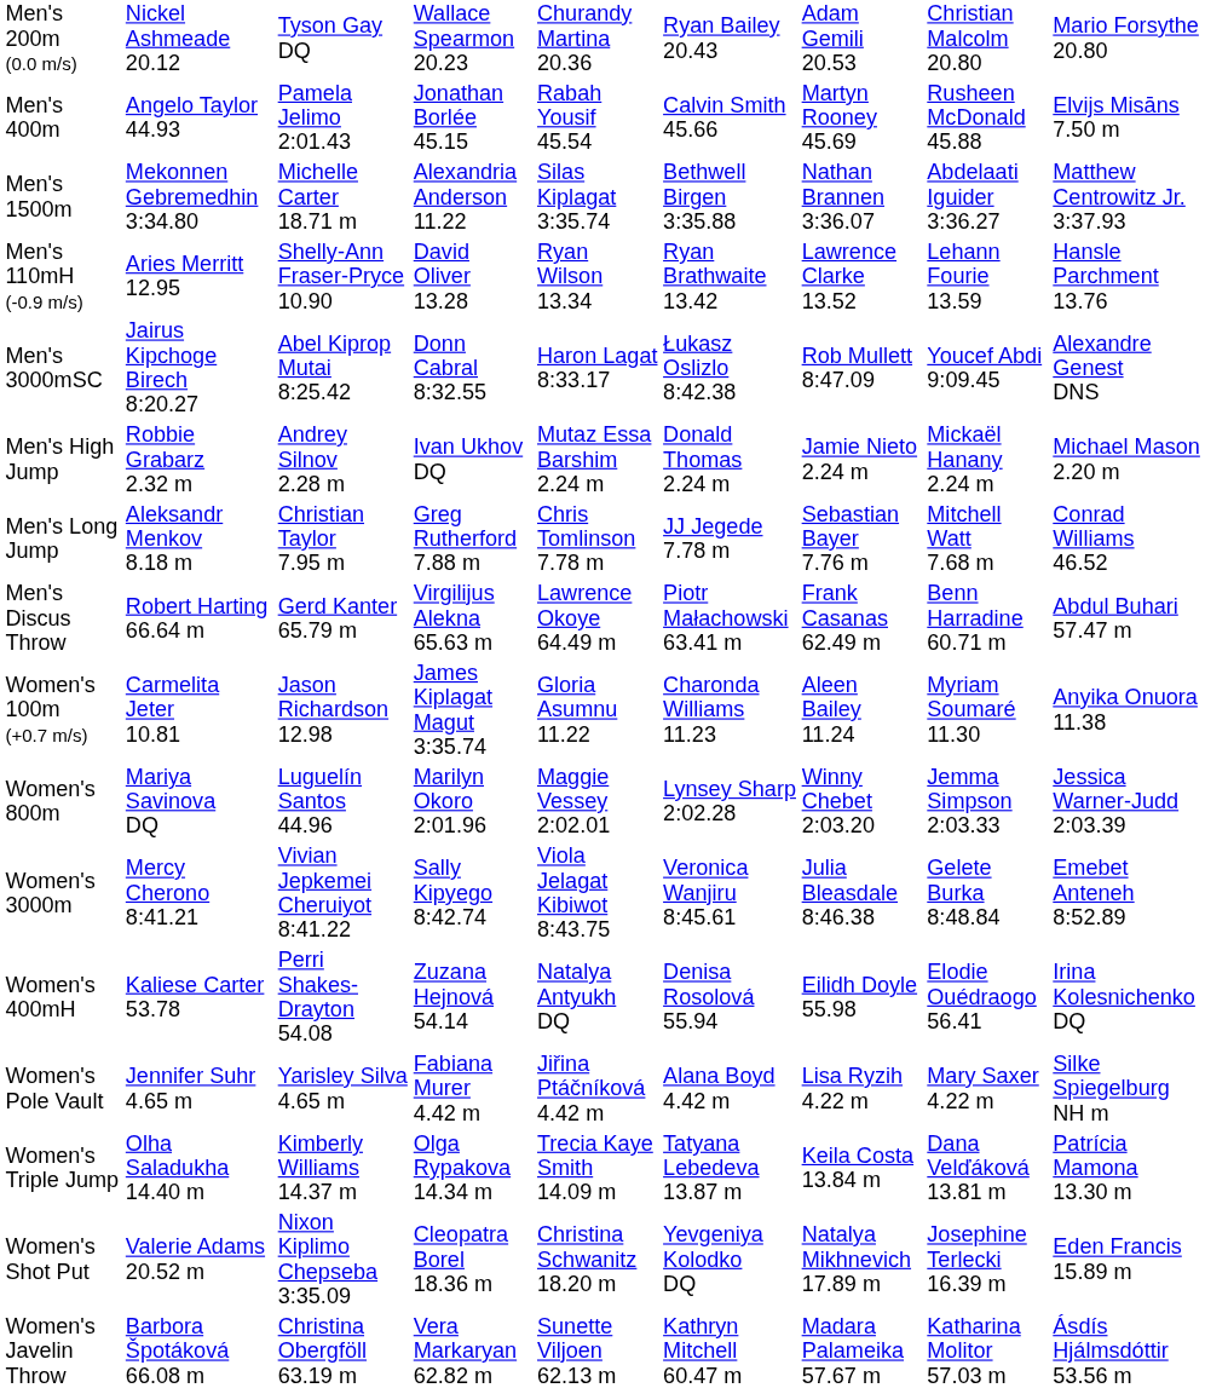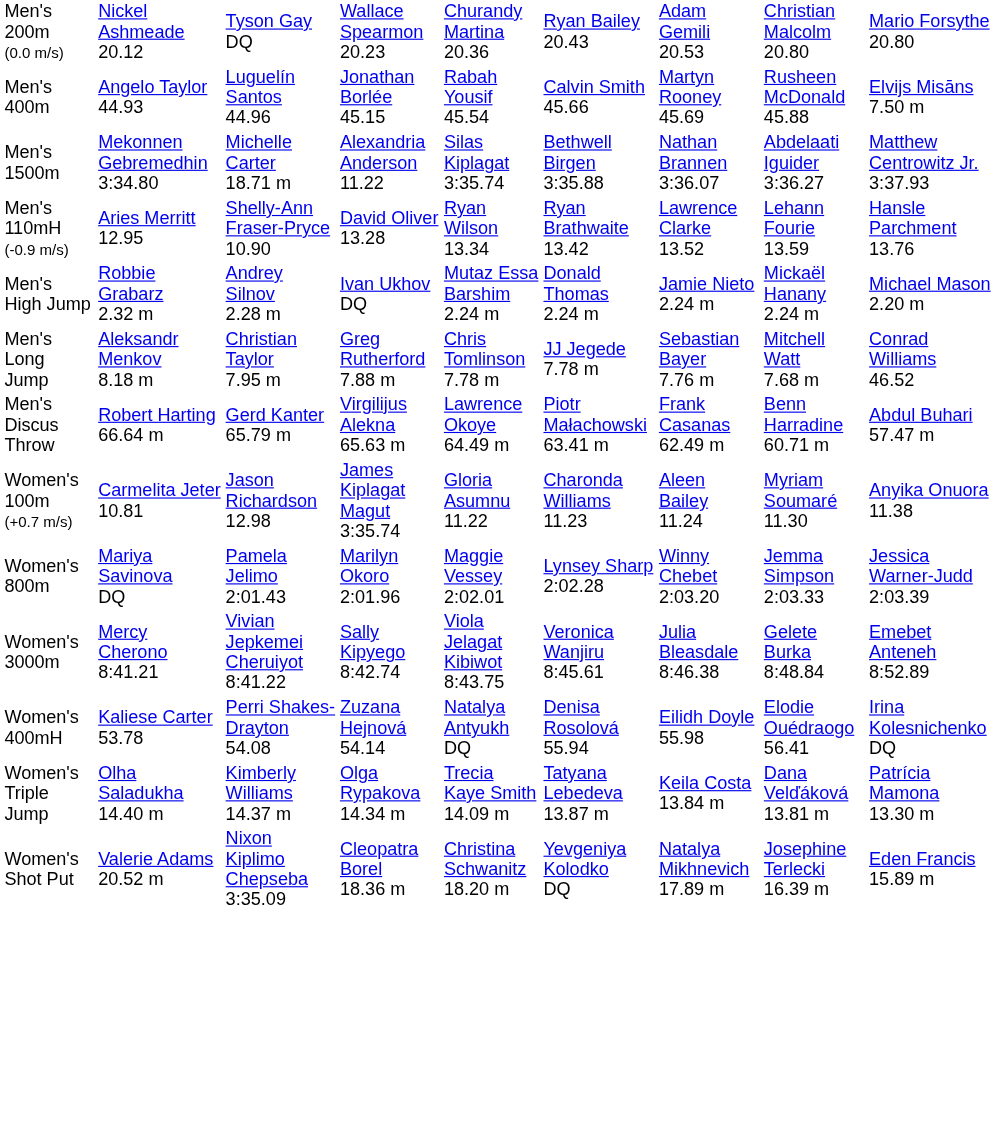 <table>
 <tr>
 <td>Men's 200m<br><small>(0.0 m/s)</small></td>
 <td><a href='#'>Nickel Ashmeade</a><br>  20.12</td>
 <td><a href='#'>Tyson Gay</a><br>  DQ</td>
 <td><a href='#'>Wallace Spearmon</a><br>  20.23</td>
 <td><a href='#'>Churandy Martina</a><br>  20.36</td>
 <td><a href='#'>Ryan Bailey</a><br>  20.43</td>
 <td><a href='#'>Adam Gemili</a><br>  20.53</td>
 <td><a href='#'>Christian Malcolm</a><br>  20.80</td>
 <td><a href='#'>Mario Forsythe</a><br>  20.80</td>
 </tr>
 <tr>
 <td>Men's 400m</td>
 <td><a href='#'>Angelo Taylor</a><br>  44.93</td>
-<td><a href='#'>Pamela Jelimo</a><br>  2:01.43</td>
+<td><a href='#'>Luguelín Santos</a><br>  44.96</td>
 <td><a href='#'>Jonathan Borlée</a><br>  45.15</td>
 <td><a href='#'>Rabah Yousif</a><br>  45.54</td>
 <td><a href='#'>Calvin Smith</a><br>  45.66</td>
 <td><a href='#'>Martyn Rooney</a><br>  45.69</td>
 <td><a href='#'>Rusheen McDonald</a><br>  45.88</td>
 <td><a href='#'>Elvijs Misāns</a><br>  7.50 m</td>
 </tr>
 <tr>
 <td>Men's 1500m</td>
 <td><a href='#'>Mekonnen Gebremedhin</a><br>  3:34.80</td>
 <td><a href='#'>Michelle Carter</a><br>  18.71 m</td>
 <td><a href='#'>Alexandria Anderson</a><br>  11.22</td>
 <td><a href='#'>Silas Kiplagat</a><br>  3:35.74</td>
 <td><a href='#'>Bethwell Birgen</a><br>  3:35.88</td>
 <td><a href='#'>Nathan Brannen</a><br>  3:36.07</td>
 <td><a href='#'>Abdelaati Iguider</a><br>  3:36.27</td>
 <td><a href='#'>Matthew Centrowitz Jr.</a><br>  3:37.93</td>
 </tr>
 <tr>
 <td>Men's 110mH<br><small>(-0.9 m/s)</small></td>
 <td><a href='#'>Aries Merritt</a><br>  12.95</td>
 <td><a href='#'>Shelly-Ann Fraser-Pryce</a><br>  10.90</td>
 <td><a href='#'>David Oliver</a><br>  13.28</td>
 <td><a href='#'>Ryan Wilson</a><br>  13.34</td>
 <td><a href='#'>Ryan Brathwaite</a><br>  13.42</td>
 <td><a href='#'>Lawrence Clarke</a><br>  13.52</td>
 <td><a href='#'>Lehann Fourie</a><br>  13.59</td>
 <td><a href='#'>Hansle Parchment</a><br>  13.76</td>
-</tr>
-<tr>
-<td>Men's 3000mSC</td>
-<td><a href='#'>Jairus Kipchoge Birech</a><br>  8:20.27</td>
-<td><a href='#'>Abel Kiprop Mutai</a><br>  8:25.42</td>
-<td><a href='#'>Donn Cabral</a><br>  8:32.55</td>
-<td><a href='#'>Haron Lagat</a><br>  8:33.17</td>
-<td><a href='#'>Łukasz Oslizlo</a><br>  8:42.38</td>
-<td><a href='#'>Rob Mullett</a><br>  8:47.09</td>
-<td><a href='#'>Youcef Abdi</a><br>  9:09.45</td>
-<td><a href='#'>Alexandre Genest</a><br>  DNS</td>
 </tr>
 <tr>
 <td>Men's High Jump</td>
 <td><a href='#'>Robbie Grabarz</a><br>  2.32 m</td>
 <td><a href='#'>Andrey Silnov</a><br>  2.28 m</td>
 <td><a href='#'>Ivan Ukhov</a><br>  DQ</td>
 <td><a href='#'>Mutaz Essa Barshim</a><br>  2.24 m</td>
 <td><a href='#'>Donald Thomas</a><br>  2.24 m</td>
 <td><a href='#'>Jamie Nieto</a><br>  2.24 m</td>
 <td><a href='#'>Mickaël Hanany</a><br>  2.24 m</td>
 <td><a href='#'>Michael Mason</a><br>  2.20 m</td>
 </tr>
 <tr>
 <td>Men's Long Jump</td>
 <td><a href='#'>Aleksandr Menkov</a><br>  8.18 m</td>
 <td><a href='#'>Christian Taylor</a><br>  7.95 m</td>
 <td><a href='#'>Greg Rutherford</a><br>  7.88 m</td>
 <td><a href='#'>Chris Tomlinson</a><br>  7.78 m</td>
 <td><a href='#'>JJ Jegede</a><br>  7.78 m</td>
 <td><a href='#'>Sebastian Bayer</a><br>  7.76 m</td>
 <td><a href='#'>Mitchell Watt</a><br>  7.68 m</td>
 <td><a href='#'>Conrad Williams</a><br>  46.52</td>
 </tr>
 <tr>
 <td>Men's Discus Throw</td>
 <td><a href='#'>Robert Harting</a><br>  66.64 m</td>
 <td><a href='#'>Gerd Kanter</a><br>  65.79 m</td>
 <td><a href='#'>Virgilijus Alekna</a><br>  65.63 m</td>
 <td><a href='#'>Lawrence Okoye</a><br>  64.49 m</td>
 <td><a href='#'>Piotr Małachowski</a><br>  63.41 m</td>
 <td><a href='#'>Frank Casanas</a><br>  62.49 m</td>
 <td><a href='#'>Benn Harradine</a><br>  60.71 m</td>
 <td><a href='#'>Abdul Buhari</a><br>  57.47 m</td>
 </tr>
 <tr>
 <td>Women's 100m<br><small>(+0.7 m/s)</small></td>
 <td><a href='#'>Carmelita Jeter</a><br>  10.81</td>
 <td><a href='#'>Jason Richardson</a><br>  12.98</td>
 <td><a href='#'>James Kiplagat Magut</a><br>  3:35.74</td>
 <td><a href='#'>Gloria Asumnu</a><br>  11.22</td>
 <td><a href='#'>Charonda Williams</a><br>  11.23</td>
 <td><a href='#'>Aleen Bailey</a><br>  11.24</td>
 <td><a href='#'>Myriam Soumaré</a><br>  11.30</td>
 <td><a href='#'>Anyika Onuora</a><br>  11.38</td>
 </tr>
 <tr>
 <td>Women's 800m</td>
 <td><a href='#'>Mariya Savinova</a><br>  DQ</td>
-<td><a href='#'>Luguelín Santos</a><br>  44.96</td>
+<td><a href='#'>Pamela Jelimo</a><br>  2:01.43</td>
 <td><a href='#'>Marilyn Okoro</a><br>  2:01.96</td>
 <td><a href='#'>Maggie Vessey</a><br>  2:02.01</td>
 <td><a href='#'>Lynsey Sharp</a><br>  2:02.28</td>
 <td><a href='#'>Winny Chebet</a><br>  2:03.20</td>
 <td><a href='#'>Jemma Simpson</a><br>  2:03.33</td>
 <td><a href='#'>Jessica Warner-Judd</a><br>  2:03.39</td>
 </tr>
 <tr>
 <td>Women's 3000m</td>
 <td><a href='#'>Mercy Cherono</a><br>  8:41.21</td>
 <td><a href='#'>Vivian Jepkemei Cheruiyot</a><br>  8:41.22</td>
 <td><a href='#'>Sally Kipyego</a><br>  8:42.74</td>
 <td><a href='#'>Viola Jelagat Kibiwot</a><br>  8:43.75</td>
 <td><a href='#'>Veronica Wanjiru</a><br>  8:45.61</td>
 <td><a href='#'>Julia Bleasdale</a><br>  8:46.38</td>
 <td><a href='#'>Gelete Burka</a><br>  8:48.84</td>
 <td><a href='#'>Emebet Anteneh</a><br>  8:52.89</td>
 </tr>
 <tr>
 <td>Women's 400mH</td>
 <td><a href='#'>Kaliese Carter</a><br>  53.78</td>
 <td><a href='#'>Perri Shakes-Drayton</a><br>  54.08</td>
 <td><a href='#'>Zuzana Hejnová</a><br>  54.14</td>
 <td><a href='#'>Natalya Antyukh</a><br>  DQ</td>
 <td><a href='#'>Denisa Rosolová</a><br>  55.94</td>
 <td><a href='#'>Eilidh Doyle</a><br>  55.98</td>
 <td><a href='#'>Elodie Ouédraogo</a><br>  56.41</td>
 <td><a href='#'>Irina Kolesnichenko</a><br>  DQ</td>
 </tr>
 <tr>
-<td>Women's Pole Vault</td>
-<td><a href='#'>Jennifer Suhr</a><br>  4.65 m</td>
-<td><a href='#'>Yarisley Silva</a><br>  4.65 m</td>
-<td><a href='#'>Fabiana Murer</a><br>  4.42 m</td>
-<td><a href='#'>Jiřina Ptáčníková</a><br>  4.42 m</td>
-<td><a href='#'>Alana Boyd</a><br>  4.42 m</td>
-<td><a href='#'>Lisa Ryzih</a><br>  4.22 m</td>
-<td><a href='#'>Mary Saxer</a><br>  4.22 m</td>
-<td><a href='#'>Silke Spiegelburg</a><br>  NH m</td>
-</tr>
-<tr>
 <td>Women's Triple Jump</td>
 <td><a href='#'>Olha Saladukha</a><br>  14.40 m</td>
 <td><a href='#'>Kimberly Williams</a><br>  14.37 m</td>
 <td><a href='#'>Olga Rypakova</a><br>  14.34 m</td>
 <td><a href='#'>Trecia Kaye Smith</a><br>  14.09 m</td>
 <td><a href='#'>Tatyana Lebedeva</a><br>  13.87 m</td>
 <td><a href='#'>Keila Costa</a><br>  13.84 m</td>
 <td><a href='#'>Dana Velďáková</a><br>  13.81 m</td>
 <td><a href='#'>Patrícia Mamona</a><br>  13.30 m</td>
 </tr>
 <tr>
 <td>Women's Shot Put</td>
 <td><a href='#'>Valerie Adams</a><br>  20.52 m</td>
 <td><a href='#'>Nixon Kiplimo Chepseba</a><br>  3:35.09</td>
 <td><a href='#'>Cleopatra Borel</a><br>  18.36 m</td>
 <td><a href='#'>Christina Schwanitz</a><br>  18.20 m</td>
 <td><a href='#'>Yevgeniya Kolodko</a><br>  DQ</td>
 <td><a href='#'>Natalya Mikhnevich</a><br>  17.89 m</td>
 <td><a href='#'>Josephine Terlecki</a><br>  16.39 m</td>
 <td><a href='#'>Eden Francis</a><br>  15.89 m</td>
 </tr>
-<tr>
-<td>Women's Javelin Throw</td>
-<td><a href='#'>Barbora Špotáková</a><br>  66.08 m</td>
-<td><a href='#'>Christina Obergföll</a><br>  63.19 m</td>
-<td><a href='#'>Vera Markaryan</a><br>  62.82 m</td>
-<td><a href='#'>Sunette Viljoen</a><br>  62.13 m</td>
-<td><a href='#'>Kathryn Mitchell</a><br>  60.47 m</td>
-<td><a href='#'>Madara Palameika</a><br>  57.67 m</td>
-<td><a href='#'>Katharina Molitor</a><br>  57.03 m</td>
-<td><a href='#'>Ásdís Hjálmsdóttir</a><br>  53.56 m</td>
-</tr>
 </table>
